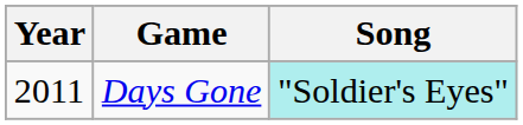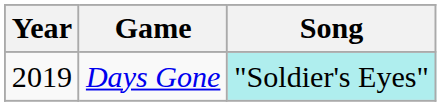 <table class="wikitable">
 <tr>
 <th scope="col">Year</th>
 <th scope="col">Game</th>
 <th scope="col">Song</th>
 </tr>
 <tr>
-<td>2011</td>
+<td>2019</td>
 <td><em><a href='#'>Days Gone</a></em></td>
 <td style="background: paleturquoise;">"Soldier's Eyes"</td>
 </tr>
 </table>
